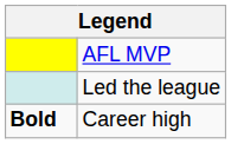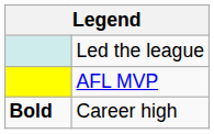 <table class="wikitable mw-collapsible">
 <tr>
 <th colspan="2">Legend</th>
+</tr>
+<tr>
+<td style="background:#cfecec; width:3em;"></td>
+<td>Led the league</td>
 </tr>
 <tr>
 <td style="background:#ffff00; width:3em;"></td>
 <td><a href='#'>AFL MVP</a></td>
 </tr>
 <tr>
-<td style="background:#cfecec; width:3em;"></td>
-<td>Led the league</td>
-</tr>
-<tr>
 <td><strong>Bold</strong></td>
 <td>Career high</td>
 </tr>
 </table>
